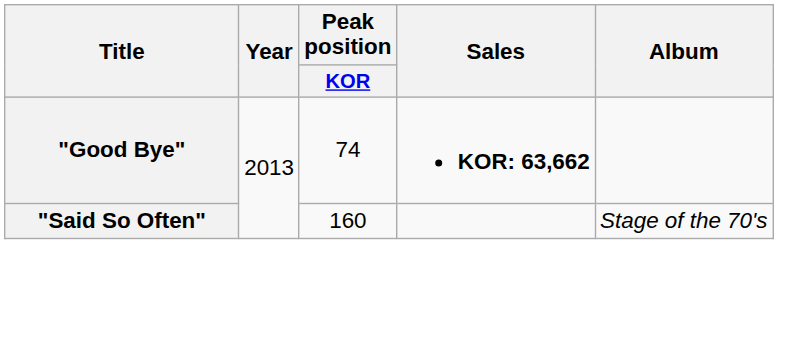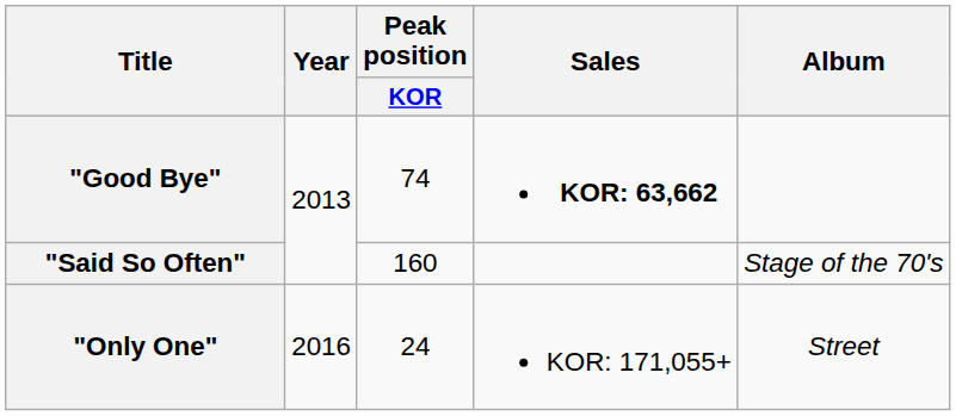 <table class="wikitable plainrowheaders" style="text-align:center">
 <tr>
 <th scope="col" rowspan="2" style="width:10em">Title</th>
 <th scope="col" rowspan="2">Year</th>
 <th scope="col" colspan="1">Peak position</th>
 <th scope="col" rowspan="2">Sales</th>
 <th scope="col" rowspan="2">Album</th>
 </tr>
 <tr>
 <th scope="col" style="width:3em;font-size:90%"><a href='#'>KOR</a></th>
 </tr>
 <tr>
 <th scope="row">"Good Bye"</th>
 <td rowspan="2">2013</td>
 <td>74</td>
 <td><strong><br><ul><li>KOR: 63,662</li></ul></strong></td>
 <td></td>
 </tr>
 <tr>
 <th scope="row">"Said So Often" <br></th>
 <td>160</td>
 <td></td>
 <td><em>Stage of the 70's</em> </td>
 </tr>
+<tr>
+<th scope="row">"Only One"</th>
+<td>2016</td>
+<td>24</td>
+<td><br><ul><li>KOR: 171,055+</li></ul></td>
+<td><em>Street</em></td>
+</tr>
 </table>
